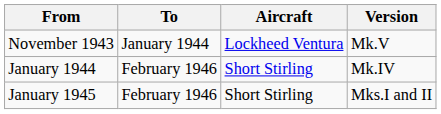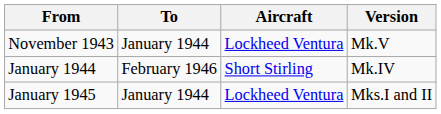 <table class="wikitable">
 <tr>
 <th>From</th>
 <th>To</th>
 <th>Aircraft</th>
 <th>Version</th>
 </tr>
 <tr>
 <td>November 1943</td>
 <td>January 1944</td>
 <td><a href='#'>Lockheed Ventura</a></td>
 <td>Mk.V</td>
 </tr>
 <tr>
 <td>January 1944</td>
 <td>February 1946</td>
 <td><a href='#'>Short Stirling</a></td>
 <td>Mk.IV</td>
 </tr>
 <tr>
 <td>January 1945</td>
-<td>February 1946</td>
-<td>Short Stirling</td>
+<td>January 1944</td>
+<td><a href='#'>Lockheed Ventura</a></td>
 <td>Mks.I and II</td>
 </tr>
 </table>
